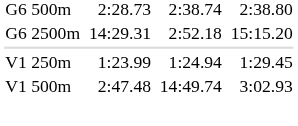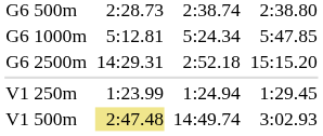 <table>
 <tr>
 <td>G6 500m</td>
 <td></td>
 <td align=right>2:28.73</td>
 <td></td>
 <td align=right>2:38.74</td>
 <td></td>
 <td align=right>2:38.80</td>
+</tr>
+<tr>
+<td>G6 1000m</td>
+<td></td>
+<td align=right>5:12.81</td>
+<td></td>
+<td align=right>5:24.34</td>
+<td></td>
+<td align=right>5:47.85</td>
 </tr>
 <tr>
 <td>G6 2500m</td>
 <td></td>
 <td align=right>14:29.31</td>
 <td></td>
 <td align=right>2:52.18</td>
 <td></td>
 <td align=right>15:15.20</td>
 </tr>
 <tr bgcolor=#DDDDDD>
 <td colspan=7></td>
 </tr>
 <tr>
 <td>V1 250m</td>
 <td></td>
 <td align=right>1:23.99</td>
 <td></td>
 <td align=right>1:24.94</td>
 <td></td>
 <td align=right>1:29.45</td>
 </tr>
 <tr>
 <td>V1 500m</td>
 <td></td>
-<td align=right>2:47.48</td>
+<td align=right style="background: khaki;">2:47.48</td>
 <td></td>
 <td align=right>14:49.74</td>
 <td></td>
 <td align=right>3:02.93</td>
 </tr>
 </table>
